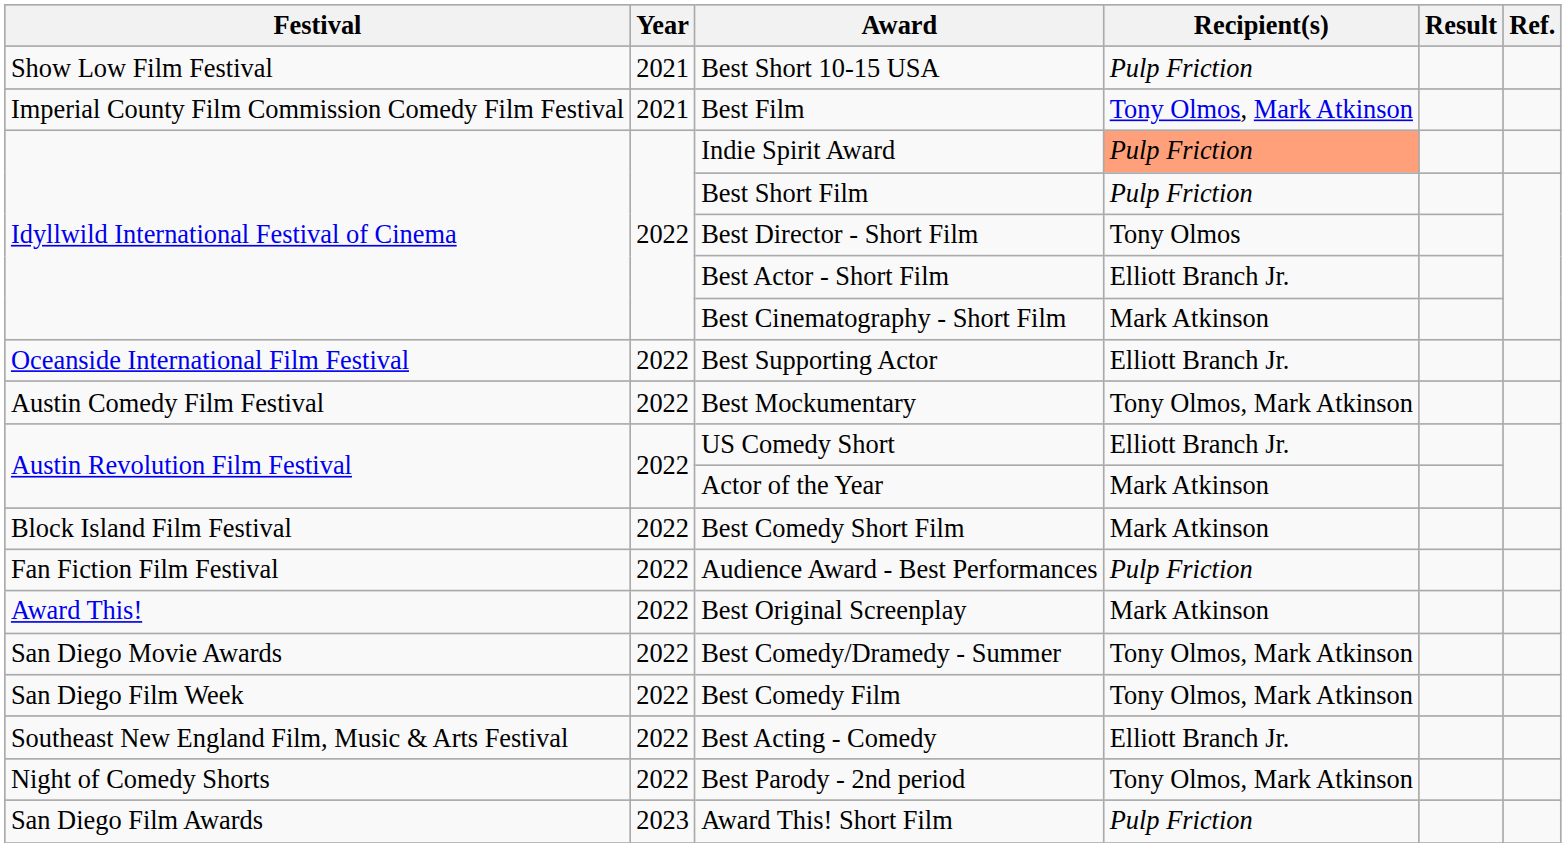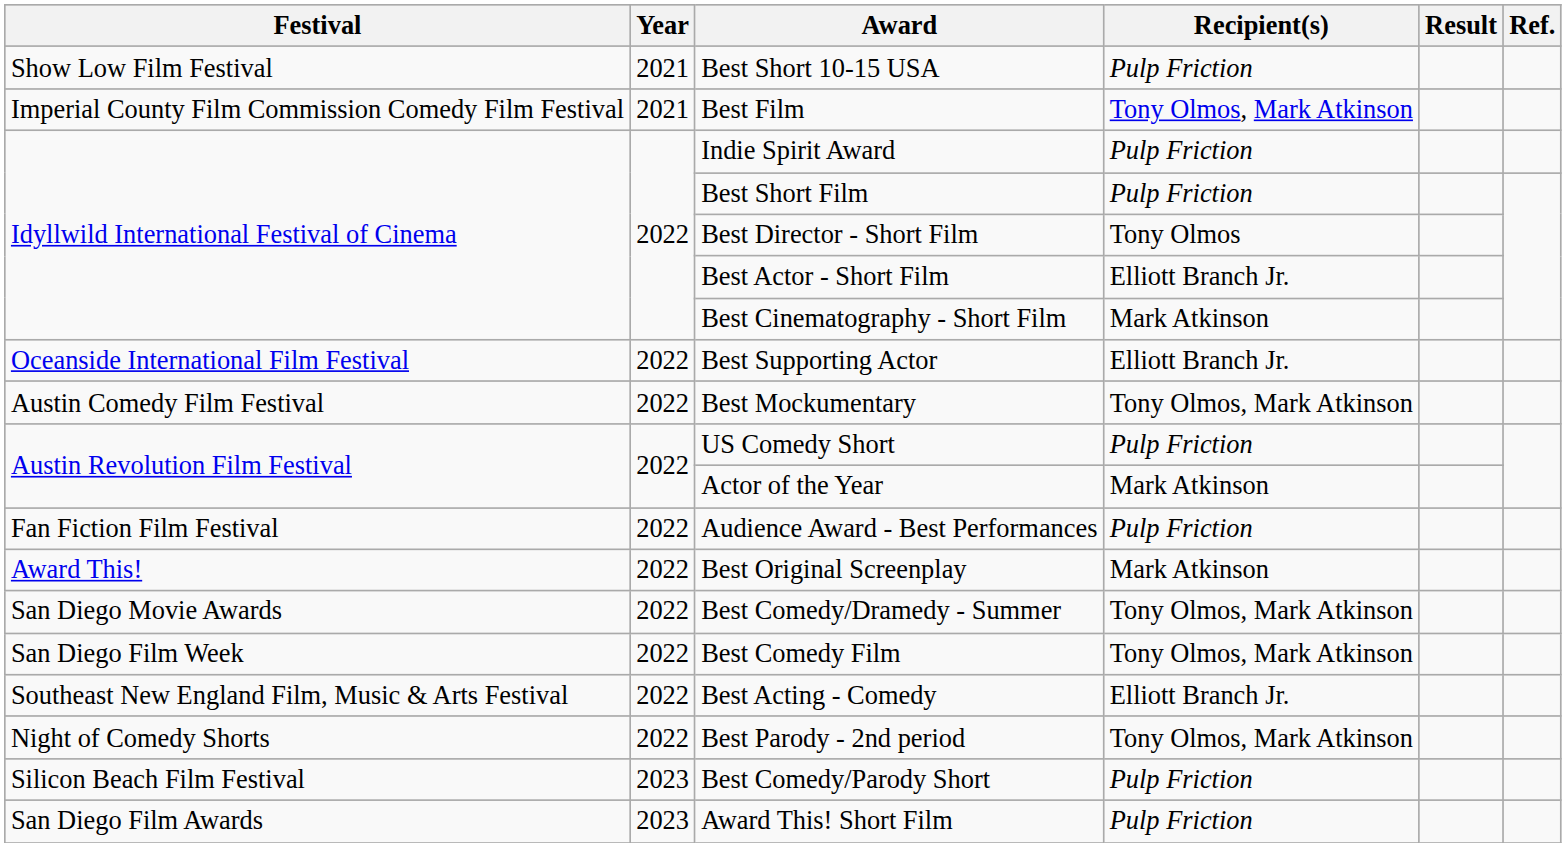 <table class="wikitable">
 <tr>
 <th>Festival</th>
 <th>Year</th>
 <th>Award</th>
 <th>Recipient(s)</th>
 <th>Result</th>
 <th>Ref.</th>
 </tr>
 <tr>
 <td>Show Low Film Festival</td>
 <td>2021</td>
 <td>Best Short 10-15 USA</td>
 <td><em>Pulp Friction</em></td>
 <td></td>
 <td></td>
 </tr>
 <tr>
 <td>Imperial County Film Commission Comedy Film Festival</td>
 <td>2021</td>
 <td>Best Film</td>
 <td><a href='#'>Tony Olmos</a>, <a href='#'>Mark Atkinson</a></td>
 <td></td>
 <td></td>
 </tr>
 <tr>
 <td rowspan="5"><a href='#'>Idyllwild International Festival of Cinema</a></td>
 <td rowspan="5">2022</td>
 <td>Indie Spirit Award</td>
-<td style="background: lightsalmon;"><em>Pulp Friction</em></td>
+<td><em>Pulp Friction</em></td>
 <td></td>
 <td></td>
 </tr>
 <tr>
 <td>Best Short Film</td>
 <td><em>Pulp Friction</em></td>
 <td></td>
 <td rowspan="4"></td>
 </tr>
 <tr>
 <td>Best Director - Short Film</td>
 <td>Tony Olmos</td>
 <td></td>
 </tr>
 <tr>
 <td>Best Actor - Short Film</td>
 <td>Elliott Branch Jr.</td>
 <td></td>
 </tr>
 <tr>
 <td>Best Cinematography - Short Film</td>
 <td>Mark Atkinson</td>
 <td></td>
 </tr>
 <tr>
 <td><a href='#'>Oceanside International Film Festival</a></td>
 <td>2022</td>
 <td>Best Supporting Actor</td>
 <td>Elliott Branch Jr.</td>
 <td></td>
 <td></td>
 </tr>
 <tr>
 <td>Austin Comedy Film Festival</td>
 <td>2022</td>
 <td>Best Mockumentary</td>
 <td>Tony Olmos, Mark Atkinson</td>
 <td></td>
 <td></td>
 </tr>
 <tr>
 <td rowspan="2"><a href='#'>Austin Revolution Film Festival</a></td>
 <td rowspan="2">2022</td>
 <td>US Comedy Short</td>
-<td>Elliott Branch Jr.</td>
+<td><em>Pulp Friction</em></td>
 <td></td>
 <td rowspan="2"></td>
 </tr>
 <tr>
 <td>Actor of the Year</td>
 <td>Mark Atkinson</td>
-<td></td>
-</tr>
-<tr>
-<td>Block Island Film Festival</td>
-<td>2022</td>
-<td>Best Comedy Short Film</td>
-<td>Mark Atkinson</td>
-<td></td>
 <td></td>
 </tr>
 <tr>
 <td>Fan Fiction Film Festival</td>
 <td>2022</td>
 <td>Audience Award - Best Performances</td>
 <td><em>Pulp Friction</em></td>
 <td></td>
 <td></td>
 </tr>
 <tr>
 <td><a href='#'>Award This!</a></td>
 <td>2022</td>
 <td>Best Original Screenplay</td>
 <td>Mark Atkinson</td>
 <td></td>
 <td></td>
 </tr>
 <tr>
 <td>San Diego Movie Awards</td>
 <td>2022</td>
 <td>Best Comedy/Dramedy - Summer</td>
 <td>Tony Olmos, Mark Atkinson</td>
 <td></td>
 <td></td>
 </tr>
 <tr>
 <td>San Diego Film Week</td>
 <td>2022</td>
 <td>Best Comedy Film</td>
 <td>Tony Olmos, Mark Atkinson</td>
 <td></td>
 <td></td>
 </tr>
 <tr>
 <td>Southeast New England Film, Music & Arts Festival</td>
 <td>2022</td>
 <td>Best Acting - Comedy</td>
 <td>Elliott Branch Jr.</td>
 <td></td>
 <td></td>
 </tr>
 <tr>
 <td>Night of Comedy Shorts</td>
 <td>2022</td>
 <td>Best Parody - 2nd period</td>
 <td>Tony Olmos, Mark Atkinson</td>
 <td></td>
 <td></td>
 </tr>
 <tr>
+<td>Silicon Beach Film Festival</td>
+<td>2023</td>
+<td>Best Comedy/Parody Short</td>
+<td><em>Pulp Friction</em></td>
+<td></td>
+<td></td>
+</tr>
+<tr>
 <td>San Diego Film Awards</td>
 <td>2023</td>
 <td>Award This! Short Film</td>
 <td><em>Pulp Friction</em></td>
 <td></td>
 <td></td>
 </tr>
 </table>
